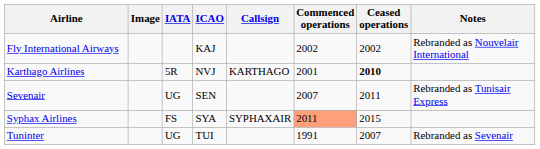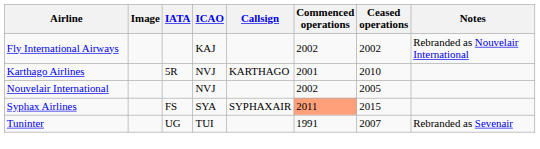 <table class="wikitable sortable sticky-header sort-under">
 <tr>
 <th style="width:175px;">Airline</th>
 <th>Image</th>
 <th><a href='#'>IATA</a></th>
 <th><a href='#'>ICAO</a></th>
 <th><a href='#'>Callsign</a></th>
 <th>Commenced<br>operations</th>
 <th>Ceased<br>operations</th>
 <th style="width:175px;">Notes</th>
 </tr>
 <tr>
 <td><a href='#'>Fly International Airways </a></td>
 <td></td>
 <td></td>
 <td>KAJ</td>
 <td></td>
 <td>2002</td>
 <td>2002</td>
 <td>Rebranded as <a href='#'>Nouvelair International</a></td>
 </tr>
 <tr>
 <td><a href='#'>Karthago Airlines</a></td>
 <td></td>
 <td>5R</td>
 <td>NVJ</td>
 <td>KARTHAGO</td>
 <td>2001</td>
-<td><strong>2010</strong></td>
+<td>2010</td>
 <td></td>
 </tr>
 <tr>
-<td><a href='#'>Sevenair</a></td>
+<td><a href='#'>Nouvelair International</a></td>
 <td></td>
-<td>UG</td>
-<td>SEN</td>
 <td></td>
-<td>2007</td>
-<td>2011</td>
-<td>Rebranded as <a href='#'>Tunisair Express</a></td>
+<td>NVJ</td>
+<td></td>
+<td>2002</td>
+<td>2005</td>
+<td></td>
 </tr>
 <tr>
 <td><a href='#'>Syphax Airlines</a></td>
 <td></td>
 <td>FS</td>
 <td>SYA</td>
 <td>SYPHAXAIR</td>
 <td style="background: lightsalmon;">2011</td>
 <td>2015</td>
 <td></td>
 </tr>
 <tr>
 <td><a href='#'>Tuninter</a></td>
 <td></td>
 <td>UG</td>
 <td>TUI</td>
 <td></td>
 <td>1991</td>
 <td>2007</td>
 <td>Rebranded as <a href='#'>Sevenair</a></td>
 </tr>
 </table>
